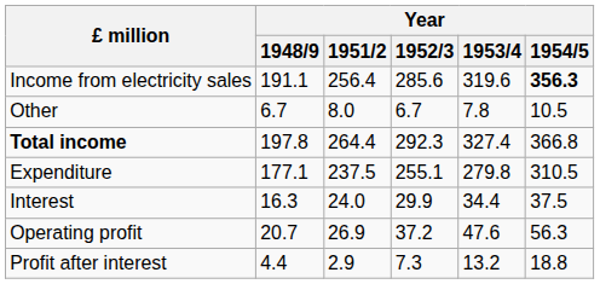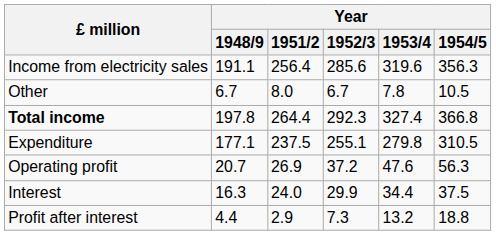 <table class="wikitable">
 <tr>
 <th rowspan="2">£ million</th>
 <th colspan="5">Year</th>
 </tr>
 <tr>
 <th>1948/9</th>
 <th>1951/2</th>
 <th>1952/3</th>
 <th>1953/4</th>
 <th>1954/5</th>
 </tr>
 <tr>
 <td>Income from electricity sales</td>
 <td>191.1</td>
 <td>256.4</td>
 <td>285.6</td>
 <td>319.6</td>
-<td><strong>356.3</strong></td>
+<td>356.3</td>
 </tr>
 <tr>
 <td>Other</td>
 <td>6.7</td>
 <td>8.0</td>
 <td>6.7</td>
 <td>7.8</td>
 <td>10.5</td>
 </tr>
 <tr>
 <td><strong>Total income</strong></td>
 <td>197.8</td>
 <td>264.4</td>
 <td>292.3</td>
 <td>327.4</td>
 <td>366.8</td>
 </tr>
 <tr>
 <td>Expenditure</td>
 <td>177.1</td>
 <td>237.5</td>
 <td>255.1</td>
 <td>279.8</td>
 <td>310.5</td>
 </tr>
 <tr>
+<td>Operating profit</td>
+<td>20.7</td>
+<td>26.9</td>
+<td>37.2</td>
+<td>47.6</td>
+<td>56.3</td>
+</tr>
+<tr>
 <td>Interest</td>
 <td>16.3</td>
 <td>24.0</td>
 <td>29.9</td>
 <td>34.4</td>
 <td>37.5</td>
-</tr>
-<tr>
-<td>Operating profit</td>
-<td>20.7</td>
-<td>26.9</td>
-<td>37.2</td>
-<td>47.6</td>
-<td>56.3</td>
 </tr>
 <tr>
 <td>Profit after interest</td>
 <td>4.4</td>
 <td>2.9</td>
 <td>7.3</td>
 <td>13.2</td>
 <td>18.8</td>
 </tr>
 </table>
